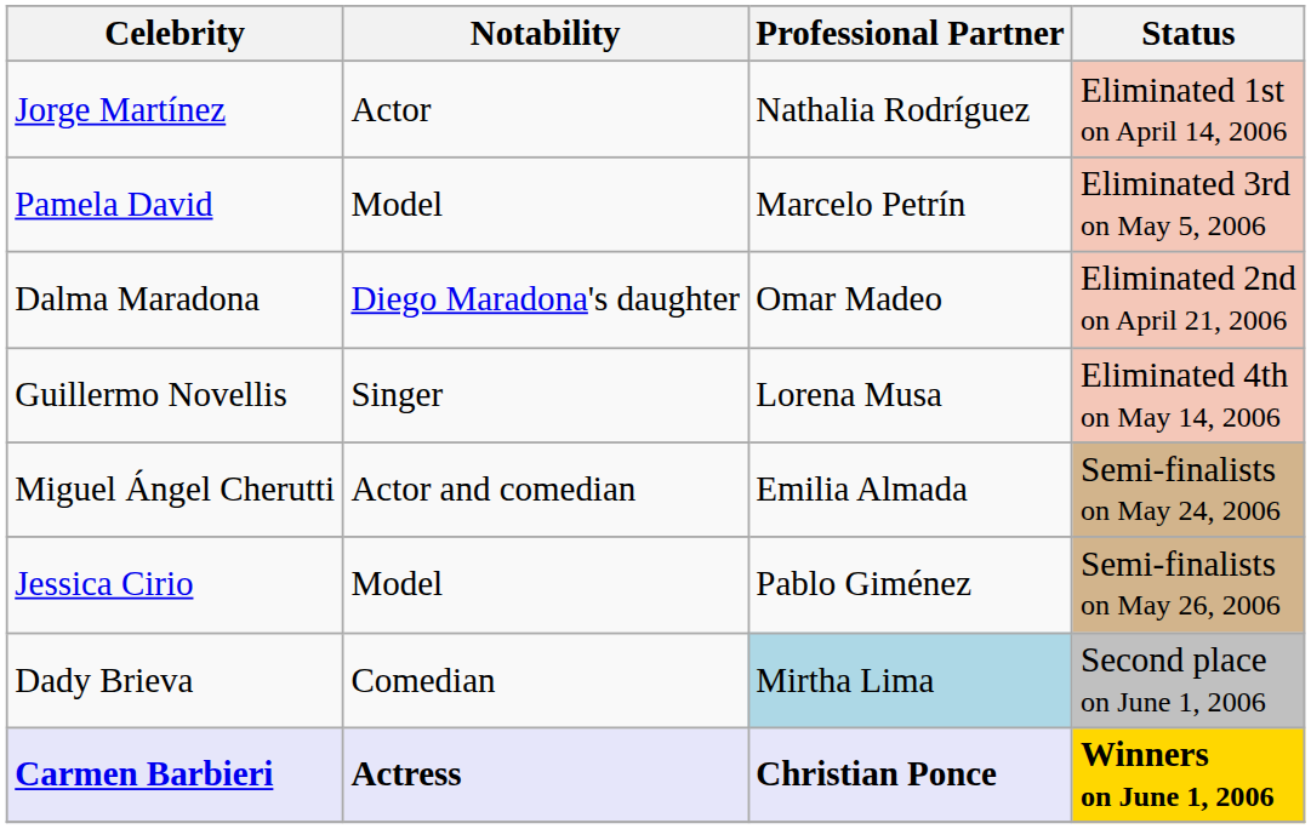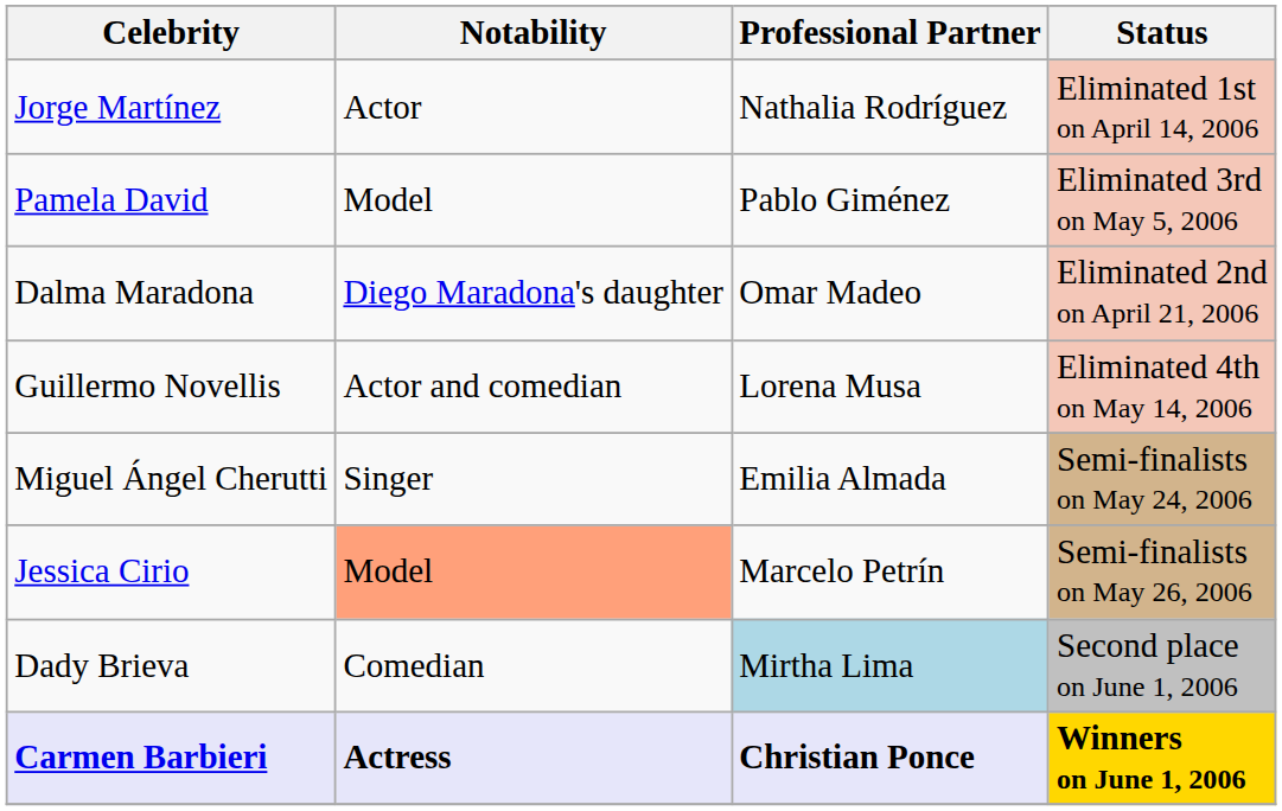 <table class="wikitable sortable" style="margin:auto;" font-size:95%; text-align:center;">
 <tr>
 <th>Celebrity</th>
 <th>Notability</th>
 <th>Professional Partner</th>
 <th>Status</th>
 </tr>
 <tr>
 <td><a href='#'>Jorge Martínez</a></td>
 <td>Actor</td>
 <td>Nathalia Rodríguez</td>
 <td bgcolor="#f4c7b8">Eliminated 1st<br><small>on April 14, 2006</small></td>
 </tr>
 <tr>
 <td><a href='#'>Pamela David</a></td>
 <td>Model</td>
-<td>Marcelo Petrín</td>
+<td>Pablo Giménez</td>
 <td bgcolor="#f4c7b8">Eliminated 3rd<br><small>on May 5, 2006</small></td>
 </tr>
 <tr>
 <td>Dalma Maradona</td>
 <td><a href='#'>Diego Maradona</a>'s daughter</td>
 <td>Omar Madeo</td>
 <td bgcolor="#f4c7b8">Eliminated 2nd<br><small>on April 21, 2006</small></td>
 </tr>
 <tr>
 <td>Guillermo Novellis</td>
-<td>Singer</td>
+<td>Actor and comedian</td>
 <td>Lorena Musa</td>
 <td bgcolor="#f4c7b8">Eliminated 4th<br><small>on May 14, 2006</small></td>
 </tr>
 <tr>
 <td>Miguel Ángel Cherutti</td>
-<td>Actor and comedian</td>
+<td>Singer</td>
 <td>Emilia Almada</td>
 <td bgcolor="tan">Semi-finalists<br><small>on May 24, 2006</small></td>
 </tr>
 <tr>
 <td><a href='#'>Jessica Cirio</a></td>
-<td>Model</td>
-<td>Pablo Giménez</td>
+<td style="background: lightsalmon;">Model</td>
+<td>Marcelo Petrín</td>
 <td bgcolor="tan">Semi-finalists<br><small>on May 26, 2006</small></td>
 </tr>
 <tr>
 <td>Dady Brieva</td>
 <td>Comedian</td>
 <td style="background: lightblue;">Mirtha Lima</td>
 <td bgcolor="silver">Second place<br><small>on June 1, 2006</small></td>
 </tr>
 <tr>
 <td bgcolor="lavender"><strong><a href='#'>Carmen Barbieri</a></strong></td>
 <td bgcolor="lavender"><strong>Actress</strong></td>
 <td bgcolor="lavender"><strong>Christian Ponce</strong></td>
 <td bgcolor="gold"><strong>Winners</strong><br><small><strong>on June 1, 2006</strong></small></td>
 </tr>
 <tr>
 </tr>
 </table>
